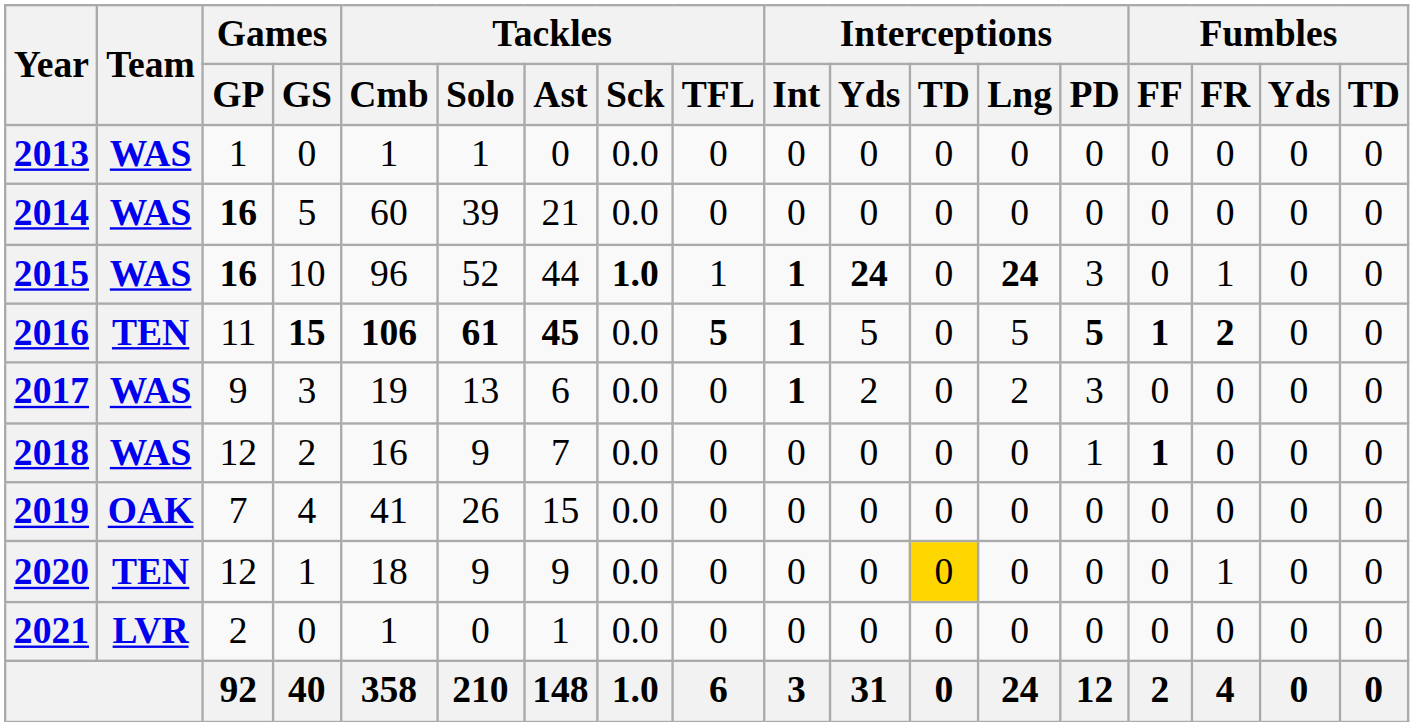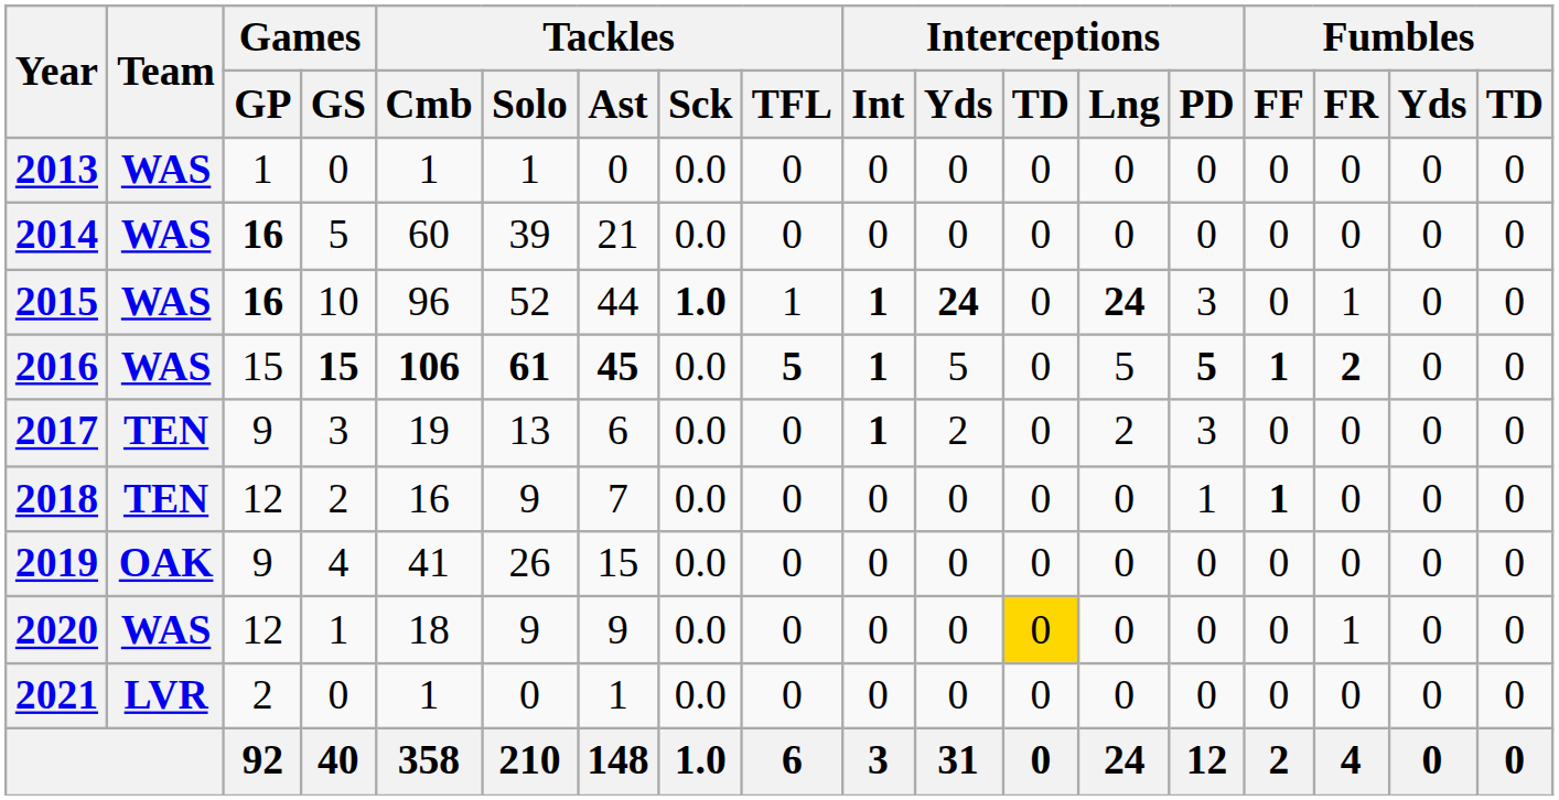 <table class="wikitable" style="text-align:center">
 <tr>
 <th rowspan="2">Year</th>
 <th rowspan="2">Team</th>
 <th colspan="2">Games</th>
 <th colspan="5">Tackles</th>
 <th colspan="5">Interceptions</th>
 <th colspan="4">Fumbles</th>
 </tr>
 <tr>
 <th>GP</th>
 <th>GS</th>
 <th>Cmb</th>
 <th>Solo</th>
 <th>Ast</th>
 <th>Sck</th>
 <th>TFL</th>
 <th>Int</th>
 <th>Yds</th>
 <th>TD</th>
 <th>Lng</th>
 <th>PD</th>
 <th>FF</th>
 <th>FR</th>
 <th>Yds</th>
 <th>TD</th>
 </tr>
 <tr>
 <th><a href='#'>2013</a></th>
 <th><a href='#'>WAS</a></th>
 <td>1</td>
 <td>0</td>
 <td>1</td>
 <td>1</td>
 <td>0</td>
 <td>0.0</td>
 <td>0</td>
 <td>0</td>
 <td>0</td>
 <td>0</td>
 <td>0</td>
 <td>0</td>
 <td>0</td>
 <td>0</td>
 <td>0</td>
 <td>0</td>
 </tr>
 <tr>
 <th><a href='#'>2014</a></th>
 <th><a href='#'>WAS</a></th>
 <td><strong>16</strong></td>
 <td>5</td>
 <td>60</td>
 <td>39</td>
 <td>21</td>
 <td>0.0</td>
 <td>0</td>
 <td>0</td>
 <td>0</td>
 <td>0</td>
 <td>0</td>
 <td>0</td>
 <td>0</td>
 <td>0</td>
 <td>0</td>
 <td>0</td>
 </tr>
 <tr>
 <th><a href='#'>2015</a></th>
 <th><a href='#'>WAS</a></th>
 <td><strong>16</strong></td>
 <td>10</td>
 <td>96</td>
 <td>52</td>
 <td>44</td>
 <td><strong>1.0</strong></td>
 <td>1</td>
 <td><strong>1</strong></td>
 <td><strong>24</strong></td>
 <td>0</td>
 <td><strong>24</strong></td>
 <td>3</td>
 <td>0</td>
 <td>1</td>
 <td>0</td>
 <td>0</td>
 </tr>
 <tr>
 <th><a href='#'>2016</a></th>
-<th><a href='#'>TEN</a></th>
-<td>11</td>
+<th><a href='#'>WAS</a></th>
+<td>15</td>
 <td><strong>15</strong></td>
 <td><strong>106</strong></td>
 <td><strong>61</strong></td>
 <td><strong>45</strong></td>
 <td>0.0</td>
 <td><strong>5</strong></td>
 <td><strong>1</strong></td>
 <td>5</td>
 <td>0</td>
 <td>5</td>
 <td><strong>5</strong></td>
 <td><strong>1</strong></td>
 <td><strong>2</strong></td>
 <td>0</td>
 <td>0</td>
 </tr>
 <tr>
 <th><a href='#'>2017</a></th>
-<th><a href='#'>WAS</a></th>
+<th><a href='#'>TEN</a></th>
 <td>9</td>
 <td>3</td>
 <td>19</td>
 <td>13</td>
 <td>6</td>
 <td>0.0</td>
 <td>0</td>
 <td><strong>1</strong></td>
 <td>2</td>
 <td>0</td>
 <td>2</td>
 <td>3</td>
 <td>0</td>
 <td>0</td>
 <td>0</td>
 <td>0</td>
 </tr>
 <tr>
 <th><a href='#'>2018</a></th>
-<th><a href='#'>WAS</a></th>
+<th><a href='#'>TEN</a></th>
 <td>12</td>
 <td>2</td>
 <td>16</td>
 <td>9</td>
 <td>7</td>
 <td>0.0</td>
 <td>0</td>
 <td>0</td>
 <td>0</td>
 <td>0</td>
 <td>0</td>
 <td>1</td>
 <td><strong>1</strong></td>
 <td>0</td>
 <td>0</td>
 <td>0</td>
 </tr>
 <tr>
 <th><a href='#'>2019</a></th>
 <th><a href='#'>OAK</a></th>
-<td>7</td>
+<td>9</td>
 <td>4</td>
 <td>41</td>
 <td>26</td>
 <td>15</td>
 <td>0.0</td>
 <td>0</td>
 <td>0</td>
 <td>0</td>
 <td>0</td>
 <td>0</td>
 <td>0</td>
 <td>0</td>
 <td>0</td>
 <td>0</td>
 <td>0</td>
 </tr>
 <tr>
 <th><a href='#'>2020</a></th>
-<th><a href='#'>TEN</a></th>
+<th><a href='#'>WAS</a></th>
 <td>12</td>
 <td>1</td>
 <td>18</td>
 <td>9</td>
 <td>9</td>
 <td>0.0</td>
 <td>0</td>
 <td>0</td>
 <td>0</td>
 <td style="background: gold;">0</td>
 <td>0</td>
 <td>0</td>
 <td>0</td>
 <td>1</td>
 <td>0</td>
 <td>0</td>
 </tr>
 <tr>
 <th><a href='#'>2021</a></th>
 <th><a href='#'>LVR</a></th>
 <td>2</td>
 <td>0</td>
 <td>1</td>
 <td>0</td>
 <td>1</td>
 <td>0.0</td>
 <td>0</td>
 <td>0</td>
 <td>0</td>
 <td>0</td>
 <td>0</td>
 <td>0</td>
 <td>0</td>
 <td>0</td>
 <td>0</td>
 <td>0</td>
 </tr>
 <tr>
 <th colspan="2"></th>
 <th>92</th>
 <th>40</th>
 <th>358</th>
 <th>210</th>
 <th>148</th>
 <th>1.0</th>
 <th>6</th>
 <th>3</th>
 <th>31</th>
 <th>0</th>
 <th>24</th>
 <th>12</th>
 <th>2</th>
 <th>4</th>
 <th>0</th>
 <th>0</th>
 </tr>
 </table>
